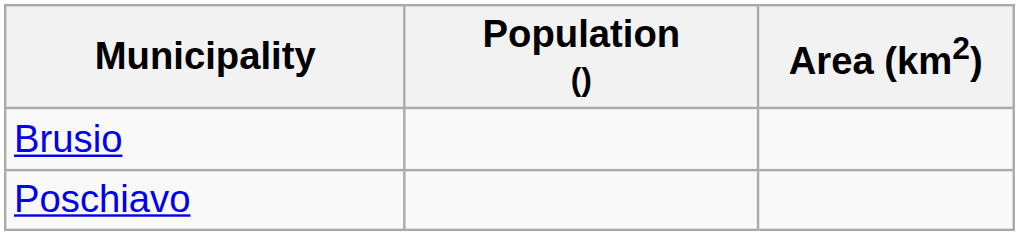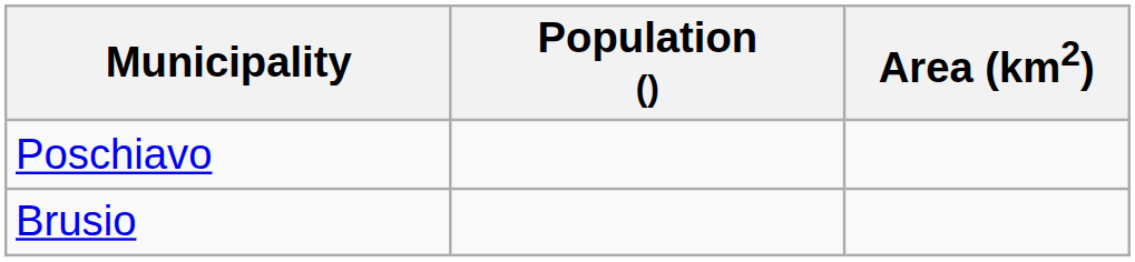 <table class="wikitable">
 <tr>
 <th width="160">Municipality</th>
 <th width="140">Population <br><small>()</small></th>
 <th width="100">Area (km<sup>2</sup>)</th>
 </tr>
 <tr>
+<td><a href='#'>Poschiavo</a></td>
+<td align="center"></td>
+<td align="center"></td>
+</tr>
+<tr>
 <td><a href='#'>Brusio</a></td>
 <td align="center"></td>
 <td align="center"></td>
 </tr>
-<tr>
-<td><a href='#'>Poschiavo</a></td>
-<td align="center"></td>
-<td align="center"></td>
-</tr>
 </table>
